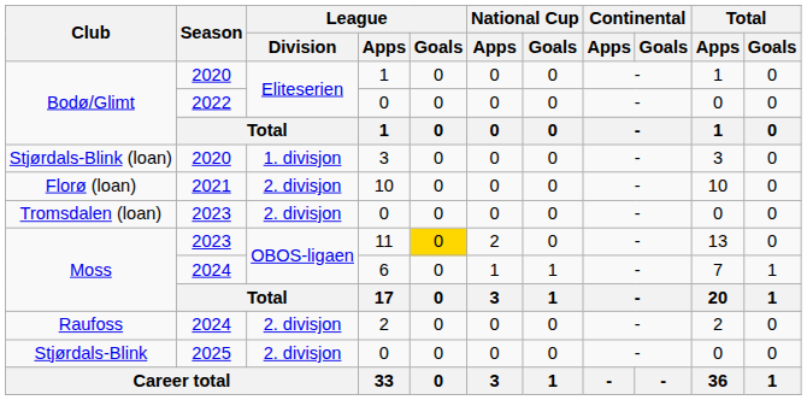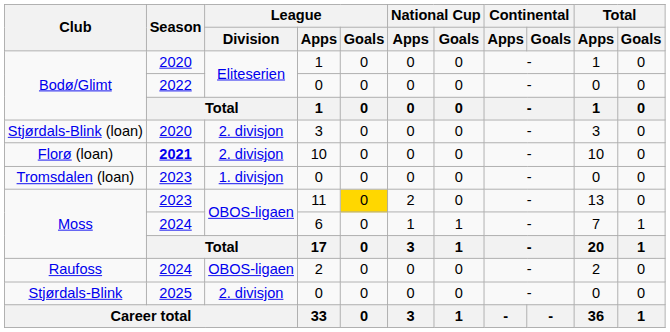 <table class="wikitable" style="text-align: center;">
 <tr>
 <th rowspan="2">Club</th>
 <th rowspan="2">Season</th>
 <th colspan="3">League</th>
 <th colspan="2">National Cup</th>
 <th colspan="2">Continental</th>
 <th colspan="2">Total</th>
 </tr>
 <tr>
 <th>Division</th>
 <th>Apps</th>
 <th>Goals</th>
 <th>Apps</th>
 <th>Goals</th>
 <th>Apps</th>
 <th>Goals</th>
 <th>Apps</th>
 <th>Goals</th>
 </tr>
 <tr>
 <td rowspan="3"><a href='#'>Bodø/Glimt</a></td>
 <td><a href='#'>2020</a></td>
 <td rowspan="2"><a href='#'>Eliteserien</a></td>
 <td>1</td>
 <td>0</td>
 <td>0</td>
 <td>0</td>
 <td colspan="2">-</td>
 <td>1</td>
 <td>0</td>
 </tr>
 <tr>
 <td><a href='#'>2022</a></td>
 <td>0</td>
 <td>0</td>
 <td>0</td>
 <td>0</td>
 <td colspan="2">-</td>
 <td>0</td>
 <td>0</td>
 </tr>
 <tr>
 <th colspan="2">Total</th>
 <th>1</th>
 <th>0</th>
 <th>0</th>
 <th>0</th>
 <th colspan="2">-</th>
 <th>1</th>
 <th>0</th>
 </tr>
 <tr>
 <td><a href='#'>Stjørdals-Blink</a> (loan)</td>
 <td><a href='#'>2020</a></td>
-<td><a href='#'>1. divisjon</a></td>
+<td><a href='#'>2. divisjon</a></td>
 <td>3</td>
 <td>0</td>
 <td>0</td>
 <td>0</td>
 <td colspan="2">-</td>
 <td>3</td>
 <td>0</td>
 </tr>
 <tr>
 <td><a href='#'>Florø</a> (loan)</td>
-<td><a href='#'>2021</a></td>
+<td><strong><a href='#'>2021</a></strong></td>
 <td><a href='#'>2. divisjon</a></td>
 <td>10</td>
 <td>0</td>
 <td>0</td>
 <td>0</td>
 <td colspan="2">-</td>
 <td>10</td>
 <td>0</td>
 </tr>
 <tr>
 <td><a href='#'>Tromsdalen</a> (loan)</td>
 <td><a href='#'>2023</a></td>
-<td><a href='#'>2. divisjon</a></td>
+<td><a href='#'>1. divisjon</a></td>
 <td>0</td>
 <td>0</td>
 <td>0</td>
 <td>0</td>
 <td colspan="2">-</td>
 <td>0</td>
 <td>0</td>
 </tr>
 <tr>
 <td rowspan="3"><a href='#'>Moss</a></td>
 <td><a href='#'>2023</a></td>
 <td rowspan="2"><a href='#'>OBOS-ligaen</a></td>
 <td>11</td>
 <td style="background: gold;">0</td>
 <td>2</td>
 <td>0</td>
 <td colspan="2">-</td>
 <td>13</td>
 <td>0</td>
 </tr>
 <tr>
 <td><a href='#'>2024</a></td>
 <td>6</td>
 <td>0</td>
 <td>1</td>
 <td>1</td>
 <td colspan="2">-</td>
 <td>7</td>
 <td>1</td>
 </tr>
 <tr>
 <th colspan="2">Total</th>
 <th>17</th>
 <th>0</th>
 <th>3</th>
 <th>1</th>
 <th colspan="2">-</th>
 <th>20</th>
 <th>1</th>
 </tr>
 <tr>
 <td rowspan="1"><a href='#'>Raufoss</a></td>
 <td><a href='#'>2024</a></td>
-<td><a href='#'>2. divisjon</a></td>
+<td rowspan="1"><a href='#'>OBOS-ligaen</a></td>
 <td>2</td>
 <td>0</td>
 <td>0</td>
 <td>0</td>
 <td colspan="2">-</td>
 <td>2</td>
 <td>0</td>
 </tr>
 <tr>
 <td><a href='#'>Stjørdals-Blink</a></td>
 <td><a href='#'>2025</a></td>
 <td><a href='#'>2. divisjon</a></td>
 <td>0</td>
 <td>0</td>
 <td>0</td>
 <td>0</td>
 <td colspan="2">-</td>
 <td>0</td>
 <td>0</td>
 </tr>
 <tr>
 <th colspan="3">Career total</th>
 <th>33</th>
 <th>0</th>
 <th>3</th>
 <th>1</th>
 <th>-</th>
 <th>-</th>
 <th>36</th>
 <th>1</th>
 </tr>
 </table>
